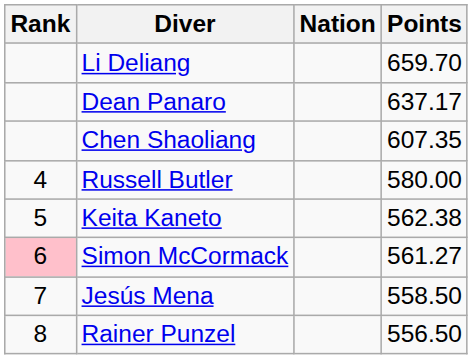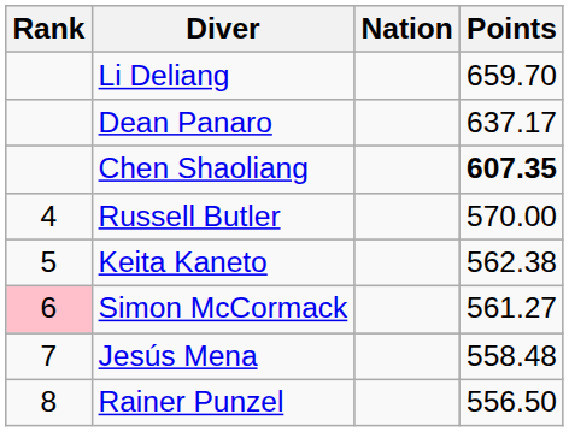 <table class="wikitable sortable" style="text-align:center">
 <tr>
 <th>Rank</th>
 <th>Diver</th>
 <th>Nation</th>
 <th>Points</th>
 </tr>
 <tr>
 <td></td>
 <td align=left><a href='#'>Li Deliang</a></td>
 <td align=left></td>
 <td>659.70</td>
 </tr>
 <tr>
 <td></td>
 <td align=left><a href='#'>Dean Panaro</a></td>
 <td align=left></td>
 <td>637.17</td>
 </tr>
 <tr>
 <td></td>
 <td align=left><a href='#'>Chen Shaoliang</a></td>
 <td align=left></td>
-<td>607.35</td>
+<td><strong>607.35</strong></td>
 </tr>
 <tr>
 <td>4</td>
 <td align=left><a href='#'>Russell Butler</a></td>
 <td align=left></td>
-<td>580.00</td>
+<td>570.00</td>
 </tr>
 <tr>
 <td>5</td>
 <td align=left><a href='#'>Keita Kaneto</a></td>
 <td align=left></td>
 <td>562.38</td>
 </tr>
 <tr>
 <td style="background: pink;">6</td>
 <td align=left><a href='#'>Simon McCormack</a></td>
 <td align=left></td>
 <td>561.27</td>
 </tr>
 <tr>
 <td>7</td>
 <td align=left><a href='#'>Jesús Mena</a></td>
 <td align=left></td>
-<td>558.50</td>
+<td>558.48</td>
 </tr>
 <tr>
 <td>8</td>
 <td align=left><a href='#'>Rainer Punzel</a></td>
 <td align=left></td>
 <td>556.50</td>
 </tr>
 </table>
